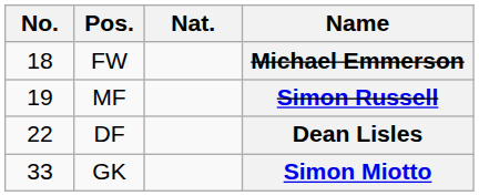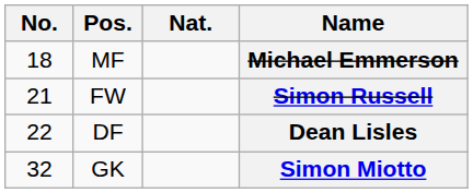 <table class="wikitable plainrowheaders" style="text-align:center;">
 <tr>
 <th style="width:40px;">No.</th>
 <th style="width:40px;">Pos.</th>
 <th style="width:60px;">Nat.</th>
 <th style="width:150px;" scope="col">Name</th>
 </tr>
 <tr>
 <td>18</td>
-<td>FW</td>
+<td>MF</td>
 <td style="text-align:left;"></td>
 <th scope="row"><s>Michael Emmerson</s> </th>
 </tr>
 <tr>
-<td>19</td>
-<td>MF</td>
+<td>21</td>
+<td>FW</td>
 <td style="text-align:left;"></td>
 <th scope="row"><s><a href='#'>Simon Russell</a></s> </th>
 </tr>
 <tr>
 <td>22</td>
 <td>DF</td>
 <td style="text-align:left;"></td>
 <th scope="row">Dean Lisles</th>
 </tr>
 <tr>
-<td>33</td>
+<td>32</td>
 <td>GK</td>
 <td style="text-align:left;"></td>
 <th scope="row"><a href='#'>Simon Miotto</a></th>
 </tr>
 </table>
